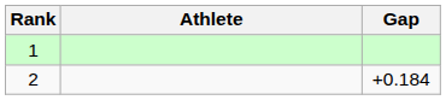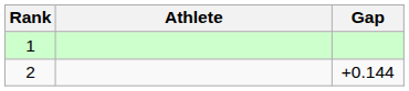 <table class=wikitable style="text-align:center">
 <tr>
 <th width=40>Rank</th>
 <th width=250>Athlete</th>
 <th width=60>Gap</th>
 </tr>
 <tr bgcolor="ccffcc">
 <td>1</td>
 <td align=left></td>
 <td></td>
 </tr>
 <tr>
 <td>2</td>
 <td align=left></td>
-<td>+0.184</td>
+<td>+0.144</td>
 </tr>
 </table>
